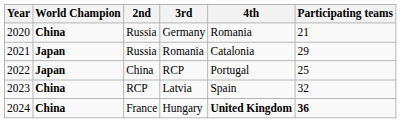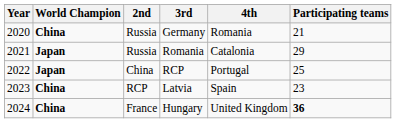 <table class="wikitable alternance" style="font-size:85%">
 <tr>
 <th>Year</th>
 <th><strong>World Champion</strong></th>
 <th>2nd</th>
 <th>3rd</th>
 <th>4th</th>
 <th>Participating teams</th>
 </tr>
 <tr>
 <td>2020</td>
 <td> <strong>China</strong></td>
 <td> Russia</td>
 <td> Germany</td>
 <td> Romania</td>
 <td>21</td>
 </tr>
 <tr>
 <td>2021</td>
 <td> <strong>Japan</strong></td>
 <td> Russia</td>
 <td> Romania</td>
 <td> Catalonia</td>
 <td>29</td>
 </tr>
 <tr>
 <td>2022</td>
 <td> <strong>Japan</strong></td>
 <td> China</td>
 <td> RCP</td>
 <td> Portugal</td>
 <td>25</td>
 </tr>
 <tr>
 <td>2023</td>
 <td> <strong>China</strong></td>
 <td> RCP</td>
 <td> Latvia</td>
 <td> Spain</td>
-<td>32</td>
+<td>23</td>
 </tr>
 <tr>
 <td>2024</td>
 <td> <strong>China</strong></td>
 <td> France</td>
 <td> Hungary</td>
-<td><strong> United Kingdom</strong></td>
+<td> United Kingdom</td>
 <td><strong>36</strong></td>
 </tr>
 </table>
